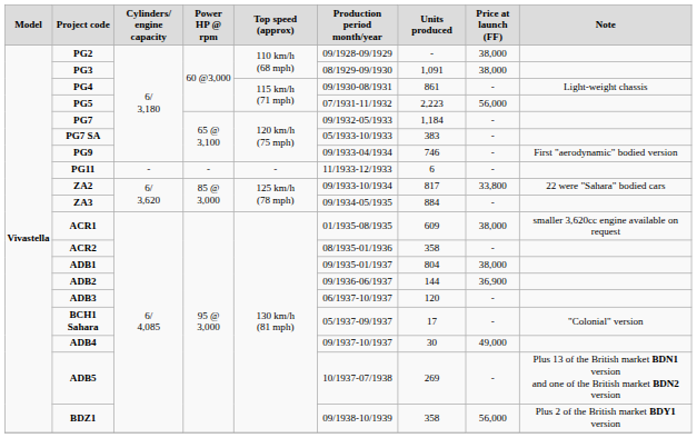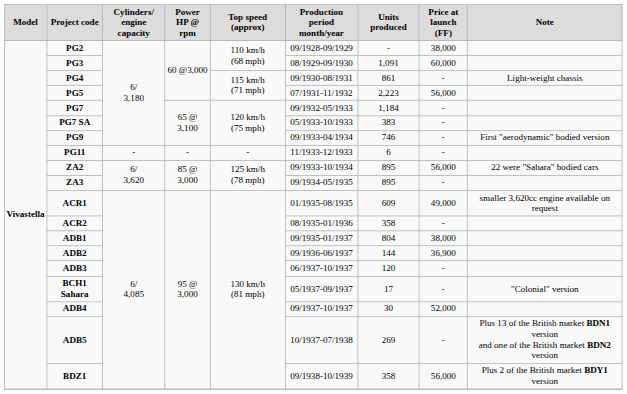 <table class="wikitable" style="text-align:center; font-size:80%;">
 <tr>
 <th style="background:#DCDCDC" align="center" valign="middle">Model</th>
 <th style="background:#DCDCDC" align="center" valign="middle">Project code</th>
 <th style="background:#DCDCDC" align="center" valign="middle">Cylinders/<br>engine capacity</th>
 <th style="background:#DCDCDC" align="center" valign="middle">Power<br>HP @ rpm</th>
 <th style="background:#DCDCDC" align="center" valign="middle">Top speed (approx)</th>
 <th style="background:#DCDCDC" align="center" valign="middle">Production period<br>month/year</th>
 <th style="background:#DCDCDC" align="center" valign="middle">Units produced</th>
 <th style="background:#DCDCDC" align="center" valign="middle">Price at<br>launch (FF)</th>
 <th style="background:#DCDCDC" align="center" valign="middle">Note</th>
 </tr>
 <tr>
 <td rowspan="19"><strong>Vivastella</strong></td>
 <td><strong>PG2</strong></td>
 <td rowspan="7">6/<br>3,180</td>
 <td rowspan="4">60 @3,000</td>
 <td rowspan="2">110 km/h<br>(68 mph)</td>
 <td>09/1928-09/1929</td>
 <td>-</td>
 <td>38,000</td>
 <td></td>
 </tr>
 <tr>
 <td><strong>PG3</strong></td>
 <td>08/1929-09/1930</td>
 <td>1,091</td>
-<td>38,000</td>
+<td>60,000</td>
 <td></td>
 </tr>
 <tr>
 <td><strong>PG4</strong></td>
 <td rowspan="2">115 km/h<br>(71 mph)</td>
 <td>09/1930-08/1931</td>
 <td>861</td>
 <td>-</td>
 <td>Light-weight chassis</td>
 </tr>
 <tr>
 <td><strong>PG5</strong></td>
 <td>07/1931-11/1932</td>
 <td>2,223</td>
 <td>56,000</td>
 <td></td>
 </tr>
 <tr>
 <td><strong>PG7</strong></td>
 <td rowspan="3">65 @ 3,100</td>
 <td rowspan="3">120 km/h<br>(75 mph)</td>
 <td>09/1932-05/1933</td>
 <td>1,184</td>
 <td>-</td>
 <td></td>
 </tr>
 <tr>
 <td><strong>PG7 SA</strong></td>
 <td>05/1933-10/1933</td>
 <td>383</td>
 <td>-</td>
 <td></td>
 </tr>
 <tr>
 <td><strong>PG9</strong></td>
 <td>09/1933-04/1934</td>
 <td>746</td>
 <td>-</td>
 <td>First "aerodynamic" bodied version</td>
 </tr>
 <tr>
 <td><strong>PG11</strong></td>
 <td>-</td>
 <td>-</td>
 <td>-</td>
 <td>11/1933-12/1933</td>
 <td>6</td>
 <td>-</td>
 <td></td>
 </tr>
 <tr>
 <td><strong>ZA2</strong></td>
 <td rowspan="2">6/<br>3,620</td>
 <td rowspan="2">85 @ 3,000</td>
 <td rowspan="2">125 km/h<br>(78 mph)</td>
 <td>09/1933-10/1934</td>
-<td>817</td>
-<td>33,800</td>
+<td>895</td>
+<td>56,000</td>
 <td>22 were "Sahara" bodied cars</td>
 </tr>
 <tr>
 <td><strong>ZA3</strong></td>
 <td>09/1934-05/1935</td>
-<td>884</td>
+<td>895</td>
 <td>-</td>
 <td></td>
 </tr>
 <tr>
 <td><strong>ACR1</strong></td>
 <td rowspan="9">6/<br>4,085</td>
 <td rowspan="9">95 @ 3,000</td>
 <td rowspan="9">130 km/h<br>(81 mph)</td>
 <td>01/1935-08/1935</td>
 <td>609</td>
-<td>38,000</td>
+<td>49,000</td>
 <td>smaller 3,620cc engine available on request</td>
 </tr>
 <tr>
 <td><strong>ACR2</strong></td>
 <td>08/1935-01/1936</td>
 <td>358</td>
 <td>-</td>
 <td></td>
 </tr>
 <tr>
 <td><strong>ADB1</strong></td>
 <td>09/1935-01/1937</td>
 <td>804</td>
 <td>38,000</td>
 <td></td>
 </tr>
 <tr>
 <td><strong>ADB2</strong></td>
 <td>09/1936-06/1937</td>
 <td>144</td>
 <td>36,900</td>
 <td></td>
 </tr>
 <tr>
 <td><strong>ADB3</strong></td>
 <td>06/1937-10/1937</td>
 <td>120</td>
 <td>-</td>
 <td></td>
 </tr>
 <tr>
 <td><strong>BCH1 Sahara</strong></td>
 <td>05/1937-09/1937</td>
 <td>17</td>
 <td>-</td>
 <td>"Colonial" version</td>
 </tr>
 <tr>
 <td><strong>ADB4</strong></td>
 <td>09/1937-10/1937</td>
 <td>30</td>
-<td>49,000</td>
+<td>52,000</td>
 <td></td>
 </tr>
 <tr>
 <td><strong>ADB5</strong></td>
 <td>10/1937-07/1938</td>
 <td>269</td>
 <td>-</td>
 <td>Plus 13 of the British market <strong>BDN1</strong> version <br> and one of the British market <strong>BDN2</strong> version</td>
 </tr>
 <tr>
 <td><strong>BDZ1</strong></td>
 <td>09/1938-10/1939</td>
 <td>358</td>
 <td>56,000</td>
 <td>Plus 2 of the British market <strong>BDY1</strong> version</td>
 </tr>
 <tr>
 </tr>
 </table>
